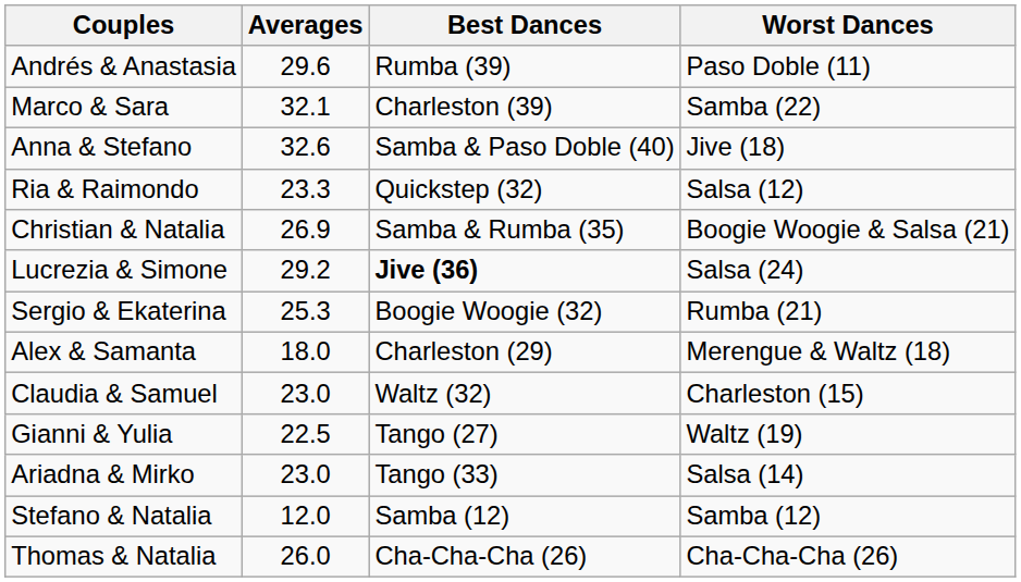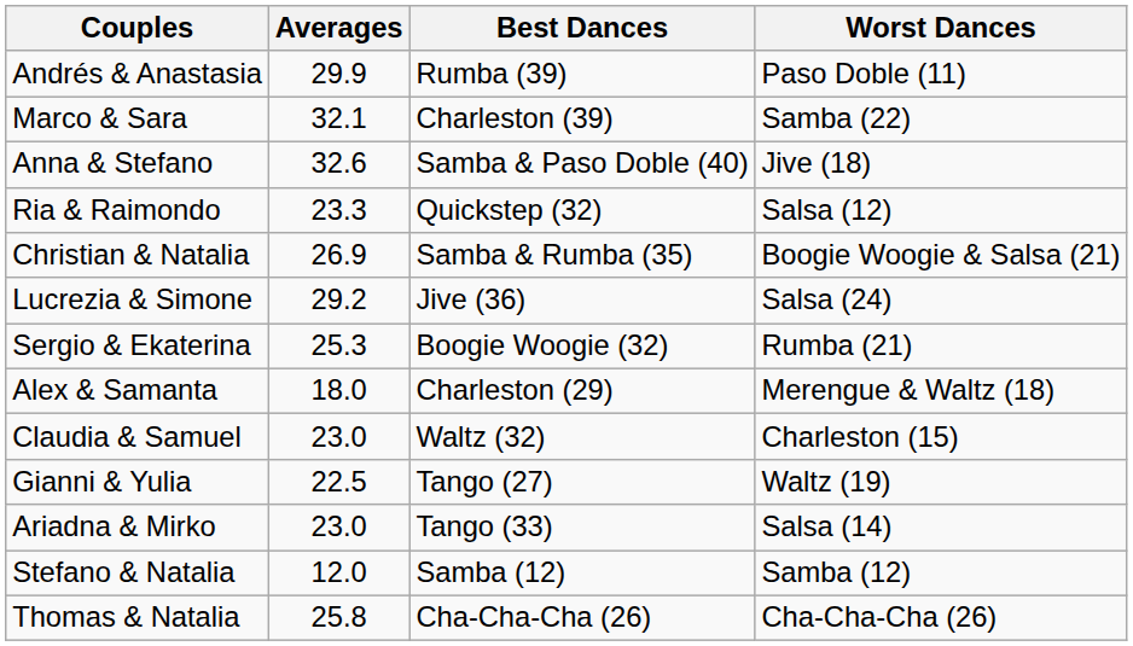 <table class="wikitable">
 <tr>
 <th>Couples</th>
 <th>Averages</th>
 <th>Best Dances</th>
 <th>Worst Dances</th>
 </tr>
 <tr>
 <td>Andrés & Anastasia</td>
-<td style="text-align:center;">29.6</td>
+<td style="text-align:center;">29.9</td>
 <td>Rumba (39)</td>
 <td>Paso Doble (11)</td>
 </tr>
 <tr>
 <td>Marco & Sara</td>
 <td style="text-align:center;">32.1</td>
 <td>Charleston (39)</td>
 <td>Samba (22)</td>
 </tr>
 <tr>
 <td>Anna & Stefano</td>
 <td style="text-align:center;">32.6</td>
 <td>Samba & Paso Doble (40)</td>
 <td>Jive (18)</td>
 </tr>
 <tr>
 <td>Ria & Raimondo</td>
 <td style="text-align:center;">23.3</td>
 <td>Quickstep (32)</td>
 <td>Salsa (12)</td>
 </tr>
 <tr>
 <td>Christian & Natalia</td>
 <td style="text-align:center;">26.9</td>
 <td>Samba & Rumba (35)</td>
 <td>Boogie Woogie & Salsa (21)</td>
 </tr>
 <tr>
 <td>Lucrezia & Simone</td>
 <td style="text-align:center;">29.2</td>
-<td><strong>Jive (36)</strong></td>
+<td>Jive (36)</td>
 <td>Salsa (24)</td>
 </tr>
 <tr>
 <td>Sergio & Ekaterina</td>
 <td style="text-align:center;">25.3</td>
 <td>Boogie Woogie (32)</td>
 <td>Rumba (21)</td>
 </tr>
 <tr>
 <td>Alex & Samanta</td>
 <td style="text-align:center;">18.0</td>
 <td>Charleston (29)</td>
 <td>Merengue & Waltz (18)</td>
 </tr>
 <tr>
 <td>Claudia & Samuel</td>
 <td style="text-align:center;">23.0</td>
 <td>Waltz (32)</td>
 <td>Charleston (15)</td>
 </tr>
 <tr>
 <td>Gianni & Yulia</td>
 <td style="text-align:center;">22.5</td>
 <td>Tango (27)</td>
 <td>Waltz (19)</td>
 </tr>
 <tr>
 <td>Ariadna & Mirko</td>
 <td style="text-align:center;">23.0</td>
 <td>Tango (33)</td>
 <td>Salsa (14)</td>
 </tr>
 <tr>
 <td>Stefano & Natalia</td>
 <td style="text-align:center;">12.0</td>
 <td>Samba (12)</td>
 <td>Samba (12)</td>
 </tr>
 <tr>
 <td>Thomas & Natalia</td>
-<td style="text-align:center;">26.0</td>
+<td style="text-align:center;">25.8</td>
 <td>Cha-Cha-Cha (26)</td>
 <td>Cha-Cha-Cha (26)</td>
 </tr>
 </table>
